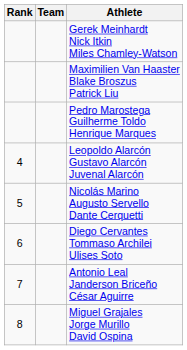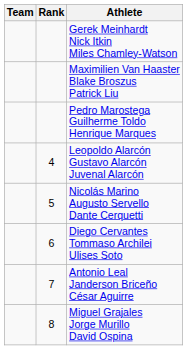 <table class="wikitable sortable" style="text-align:center">
 <tr>
+<th>Team</th>
 <th>Rank</th>
-<th>Team</th>
 <th class="unsortable">Athlete</th>
 </tr>
 <tr>
+<td align="left"></td>
 <td></td>
-<td align="left"></td>
 <td align="left"><a href='#'>Gerek Meinhardt</a><br><a href='#'>Nick Itkin</a><br><a href='#'>Miles Chamley-Watson</a></td>
 </tr>
 <tr>
+<td align="left"></td>
 <td></td>
-<td align="left"></td>
 <td align="left"><a href='#'>Maximilien Van Haaster</a><br><a href='#'>Blake Broszus</a><br><a href='#'>Patrick Liu</a></td>
 </tr>
 <tr>
+<td align="left"></td>
 <td></td>
-<td align="left"></td>
 <td align="left"><a href='#'>Pedro Marostega</a><br><a href='#'>Guilherme Toldo</a><br><a href='#'>Henrique Marques</a></td>
 </tr>
 <tr>
+<td align="left"></td>
 <td>4</td>
-<td align="left"></td>
 <td align="left"><a href='#'>Leopoldo Alarcón</a><br><a href='#'>Gustavo Alarcón</a><br><a href='#'>Juvenal Alarcón</a></td>
 </tr>
 <tr>
+<td align="left"></td>
 <td>5</td>
-<td align="left"></td>
 <td align="left"><a href='#'>Nicolás Marino</a><br><a href='#'>Augusto Servello</a><br><a href='#'>Dante Cerquetti</a></td>
 </tr>
 <tr>
+<td align="left"></td>
 <td>6</td>
-<td align="left"></td>
 <td align="left"><a href='#'>Diego Cervantes</a><br><a href='#'>Tommaso Archilei</a><br><a href='#'>Ulises Soto</a></td>
 </tr>
 <tr>
+<td align="left"></td>
 <td>7</td>
-<td align="left"></td>
 <td align="left"><a href='#'>Antonio Leal</a><br><a href='#'>Janderson Briceño</a><br><a href='#'>César Aguirre</a></td>
 </tr>
 <tr>
+<td align="left"></td>
 <td>8</td>
-<td align="left"></td>
 <td align="left"><a href='#'>Miguel Grajales</a><br><a href='#'>Jorge Murillo</a><br><a href='#'>David Ospina</a></td>
 </tr>
 </table>
